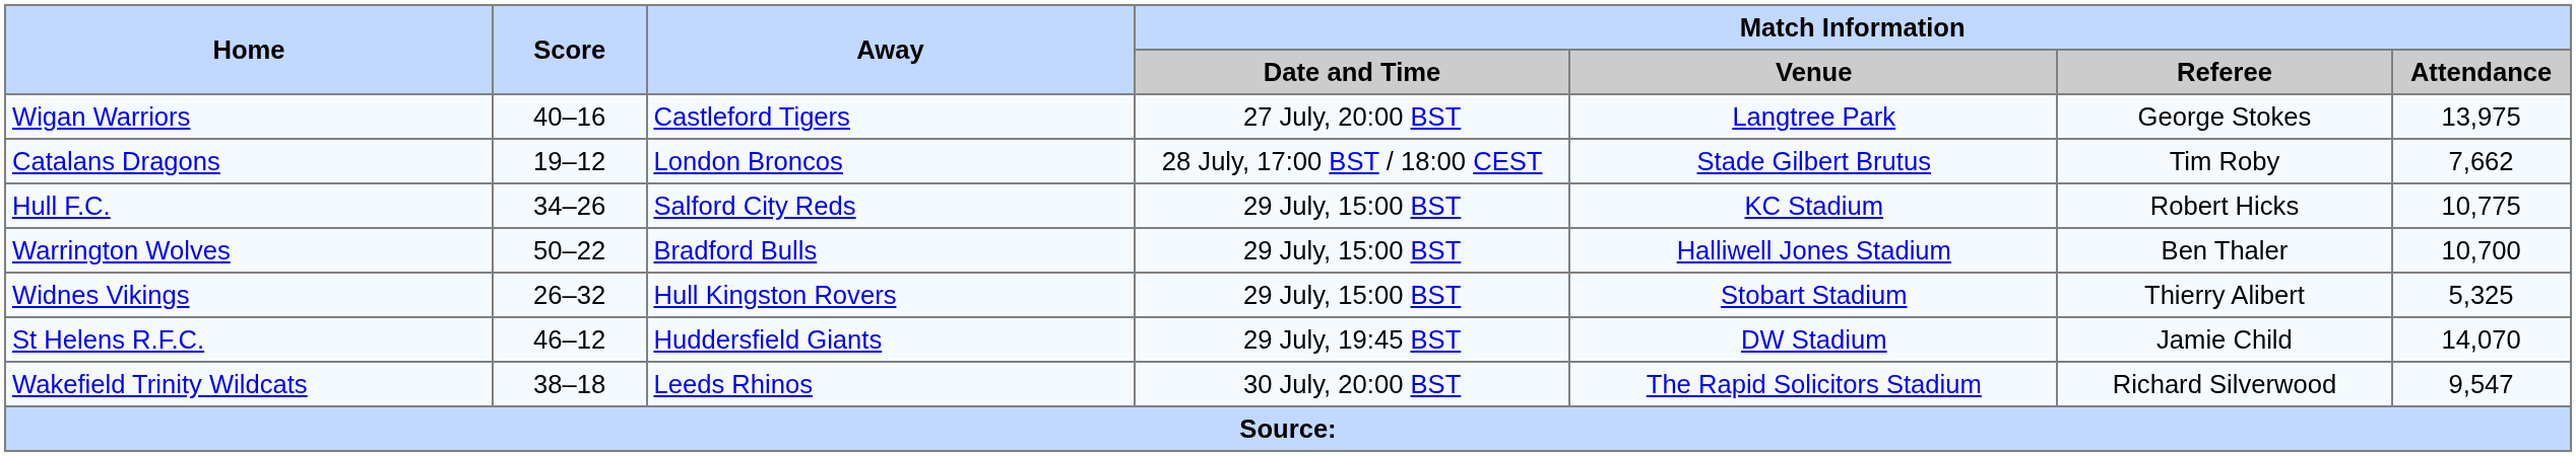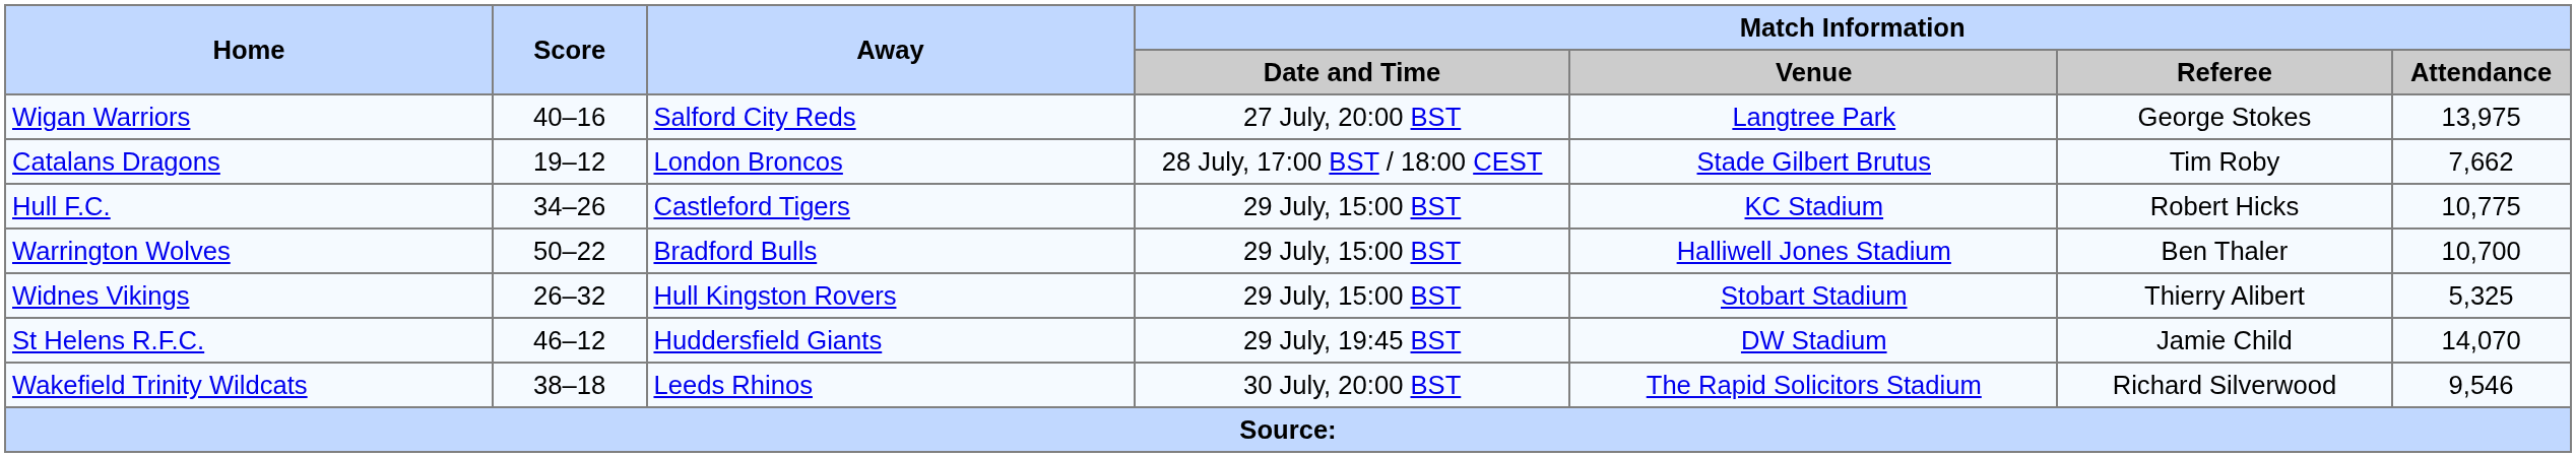 <table border=1 style="border-collapse:collapse; font-size:80%; text-align:center;" cellpadding=3 cellspacing=0 width=100%>
 <tr bgcolor=#C1D8FF>
 <th rowspan=2 width=19%>Home</th>
 <th rowspan=2 width=6%>Score</th>
 <th rowspan=2 width=19%>Away</th>
 <th colspan=6>Match Information</th>
 </tr>
 <tr bgcolor=#CCCCCC>
 <th width=17%>Date and Time</th>
 <th width=19%>Venue</th>
 <th width=13%>Referee</th>
 <th width=7%>Attendance</th>
 </tr>
 <tr bgcolor=#F5FAFF>
 <td align=left> <a href='#'>Wigan Warriors</a></td>
 <td>40–16</td>
-<td align=left> <a href='#'>Castleford Tigers</a></td>
+<td align=left> <a href='#'>Salford City Reds</a></td>
 <td>27 July, 20:00 <a href='#'>BST</a></td>
 <td><a href='#'>Langtree Park</a></td>
 <td>George Stokes</td>
 <td>13,975</td>
 </tr>
 <tr bgcolor=#F5FAFF>
 <td align=left> <a href='#'>Catalans Dragons</a></td>
 <td>19–12</td>
 <td align=left> <a href='#'>London Broncos</a></td>
 <td>28 July, 17:00 <a href='#'>BST</a> / 18:00 <a href='#'>CEST</a></td>
 <td><a href='#'>Stade Gilbert Brutus</a></td>
 <td>Tim Roby</td>
 <td>7,662</td>
 </tr>
 <tr bgcolor=#F5FAFF>
 <td align=left> <a href='#'>Hull F.C.</a></td>
 <td>34–26</td>
-<td align=left> <a href='#'>Salford City Reds</a></td>
+<td align=left> <a href='#'>Castleford Tigers</a></td>
 <td>29 July, 15:00 <a href='#'>BST</a></td>
 <td><a href='#'>KC Stadium</a></td>
 <td>Robert Hicks</td>
 <td>10,775</td>
 </tr>
 <tr bgcolor=#F5FAFF>
 <td align=left> <a href='#'>Warrington Wolves</a></td>
 <td>50–22</td>
 <td align=left> <a href='#'>Bradford Bulls</a></td>
 <td>29 July, 15:00 <a href='#'>BST</a></td>
 <td><a href='#'>Halliwell Jones Stadium</a></td>
 <td>Ben Thaler</td>
 <td>10,700</td>
 </tr>
 <tr bgcolor=#F5FAFF>
 <td align=left> <a href='#'>Widnes Vikings</a></td>
 <td>26–32</td>
 <td align=left> <a href='#'>Hull Kingston Rovers</a></td>
 <td>29 July, 15:00 <a href='#'>BST</a></td>
 <td><a href='#'>Stobart Stadium</a></td>
 <td>Thierry Alibert</td>
 <td>5,325</td>
 </tr>
 <tr bgcolor=#F5FAFF>
 <td align=left> <a href='#'>St Helens R.F.C.</a></td>
 <td>46–12</td>
 <td align=left> <a href='#'>Huddersfield Giants</a></td>
 <td>29 July, 19:45 <a href='#'>BST</a></td>
 <td><a href='#'>DW Stadium</a></td>
 <td>Jamie Child</td>
 <td>14,070</td>
 </tr>
 <tr bgcolor=#F5FAFF>
 <td align=left> <a href='#'>Wakefield Trinity Wildcats</a></td>
 <td>38–18</td>
 <td align=left> <a href='#'>Leeds Rhinos</a></td>
 <td>30 July, 20:00 <a href='#'>BST</a></td>
 <td><a href='#'>The Rapid Solicitors Stadium</a></td>
 <td>Richard Silverwood</td>
-<td>9,547</td>
+<td>9,546</td>
 </tr>
 <tr bgcolor=#C1D8FF>
 <th colspan=12>Source:</th>
 </tr>
 </table>
